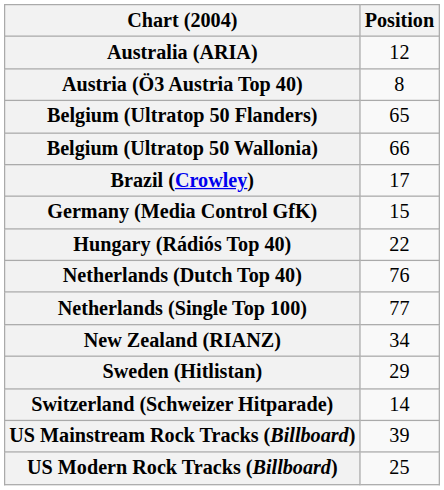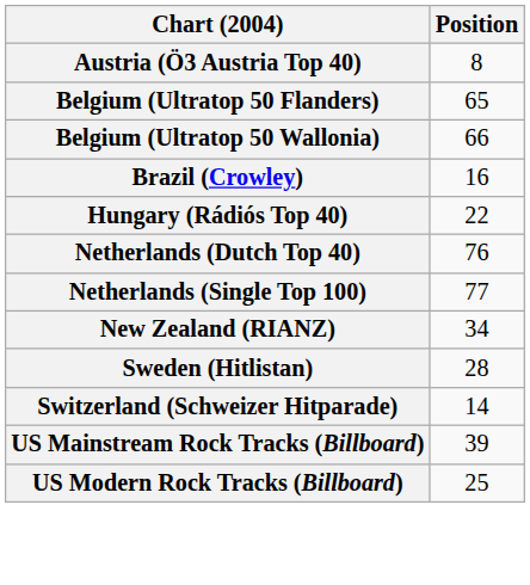 <table class="wikitable sortable plainrowheaders" style="text-align:center">
 <tr>
 <th scope="col">Chart (2004)</th>
 <th scope="col">Position</th>
-</tr>
-<tr>
-<th scope="row">Australia (ARIA)</th>
-<td>12</td>
 </tr>
 <tr>
 <th scope="row">Austria (Ö3 Austria Top 40)</th>
 <td>8</td>
 </tr>
 <tr>
 <th scope="row">Belgium (Ultratop 50 Flanders)</th>
 <td>65</td>
 </tr>
 <tr>
 <th scope="row">Belgium (Ultratop 50 Wallonia)</th>
 <td>66</td>
 </tr>
 <tr>
 <th scope="row">Brazil (<a href='#'>Crowley</a>)</th>
-<td>17</td>
-</tr>
-<tr>
-<th scope="row">Germany (Media Control GfK)</th>
-<td>15</td>
+<td>16</td>
 </tr>
 <tr>
 <th scope="row">Hungary (Rádiós Top 40)</th>
 <td>22</td>
 </tr>
 <tr>
 <th scope="row">Netherlands (Dutch Top 40)</th>
 <td>76</td>
 </tr>
 <tr>
 <th scope="row">Netherlands (Single Top 100)</th>
 <td>77</td>
 </tr>
 <tr>
 <th scope="row">New Zealand (RIANZ)</th>
 <td>34</td>
 </tr>
 <tr>
 <th scope="row">Sweden (Hitlistan)</th>
-<td>29</td>
+<td>28</td>
 </tr>
 <tr>
 <th scope="row">Switzerland (Schweizer Hitparade)</th>
 <td>14</td>
 </tr>
 <tr>
 <th scope="row">US Mainstream Rock Tracks (<em>Billboard</em>)</th>
 <td>39</td>
 </tr>
 <tr>
 <th scope="row">US Modern Rock Tracks (<em>Billboard</em>)</th>
 <td>25</td>
 </tr>
 </table>
